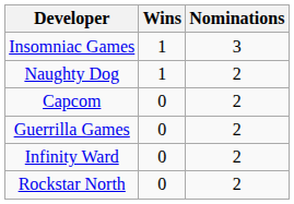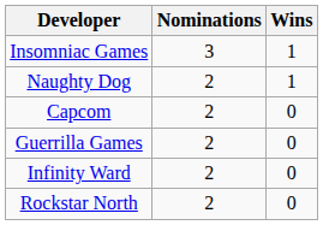 <table class="wikitable sortable plainrowheaders" style="text-align:center">
 <tr>
 <th scope="col">Developer</th>
+<th scope="col">Nominations</th>
 <th scope="col">Wins</th>
-<th scope="col">Nominations</th>
 </tr>
 <tr>
 <td><a href='#'>Insomniac Games</a></td>
+<td>3</td>
 <td>1</td>
-<td>3</td>
 </tr>
 <tr>
 <td><a href='#'>Naughty Dog</a></td>
+<td>2</td>
 <td>1</td>
-<td>2</td>
 </tr>
 <tr>
 <td><a href='#'>Capcom</a></td>
+<td>2</td>
 <td>0</td>
-<td>2</td>
 </tr>
 <tr>
 <td><a href='#'>Guerrilla Games</a></td>
+<td>2</td>
 <td>0</td>
-<td>2</td>
 </tr>
 <tr>
 <td><a href='#'>Infinity Ward</a></td>
+<td>2</td>
 <td>0</td>
-<td>2</td>
 </tr>
 <tr>
 <td><a href='#'>Rockstar North</a></td>
+<td>2</td>
 <td>0</td>
-<td>2</td>
 </tr>
 </table>
